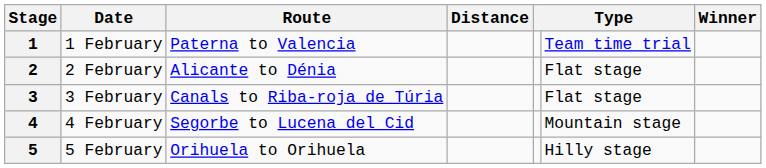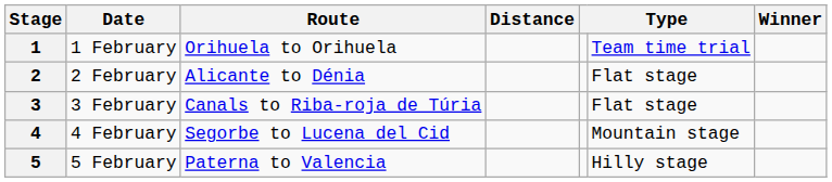 <table class="wikitable">
 <tr>
 <th scope="col">Stage</th>
 <th scope="col">Date</th>
 <th scope="col">Route</th>
 <th scope="col">Distance</th>
 <th colspan="2" scope="col">Type</th>
 <th scope="col">Winner</th>
 </tr>
 <tr>
 <th scope="row">1</th>
 <td>1 February</td>
-<td><a href='#'>Paterna</a> to <a href='#'>Valencia</a></td>
+<td><a href='#'>Orihuela</a> to Orihuela</td>
 <td style="text-align:center;"></td>
 <td></td>
 <td><a href='#'>Team time trial</a></td>
 <td></td>
 </tr>
 <tr>
 <th scope="row">2</th>
 <td>2 February</td>
 <td><a href='#'>Alicante</a> to <a href='#'>Dénia</a></td>
 <td style="text-align:center;"></td>
 <td></td>
 <td>Flat stage</td>
 <td></td>
 </tr>
 <tr>
 <th scope="row">3</th>
 <td>3 February</td>
 <td><a href='#'>Canals</a> to <a href='#'>Riba-roja de Túria</a></td>
 <td style="text-align:center;"></td>
 <td></td>
 <td>Flat stage</td>
 <td></td>
 </tr>
 <tr>
 <th scope="row">4</th>
 <td>4 February</td>
 <td><a href='#'>Segorbe</a> to <a href='#'>Lucena del Cid</a></td>
 <td style="text-align:center;"></td>
 <td></td>
 <td>Mountain stage</td>
 <td></td>
 </tr>
 <tr>
 <th scope="row">5</th>
 <td>5 February</td>
-<td><a href='#'>Orihuela</a> to Orihuela</td>
+<td><a href='#'>Paterna</a> to <a href='#'>Valencia</a></td>
 <td style="text-align:center;"></td>
 <td></td>
 <td>Hilly stage</td>
 <td></td>
 </tr>
 </table>
